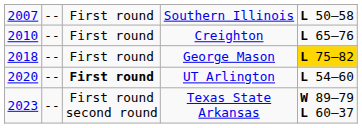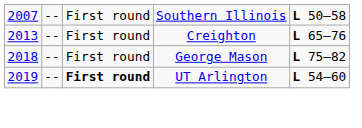 <table class="wikitable">
 <tr align="center">
 <td><a href='#'>2007</a></td>
 <td>--</td>
 <td>First round</td>
 <td><a href='#'>Southern Illinois</a></td>
 <td><strong>L</strong> 50–58</td>
 </tr>
 <tr align="center">
-<td><a href='#'>2010</a></td>
+<td><a href='#'>2013</a></td>
 <td>--</td>
 <td>First round</td>
 <td><a href='#'>Creighton</a></td>
 <td><strong>L</strong> 65–76</td>
 </tr>
 <tr align="center">
 <td><a href='#'>2018</a></td>
 <td>--</td>
 <td>First round</td>
 <td><a href='#'>George Mason</a></td>
-<td style="background: gold;"><strong>L</strong> 75–82</td>
+<td><strong>L</strong> 75–82</td>
 </tr>
 <tr align="center">
-<td><a href='#'>2020</a></td>
+<td><a href='#'>2019</a></td>
 <td>--</td>
 <td><strong>First round</strong></td>
 <td><a href='#'>UT Arlington</a></td>
 <td><strong>L</strong> 54–60</td>
 </tr>
-<tr align="center">
-<td><a href='#'>2023</a></td>
-<td>--</td>
-<td>First round<br>second round</td>
-<td><a href='#'>Texas State</a><br><a href='#'>Arkansas</a></td>
-<td><strong>W</strong> 89–79<br> <strong>L</strong> 60–37</td>
-</tr>
 </table>
